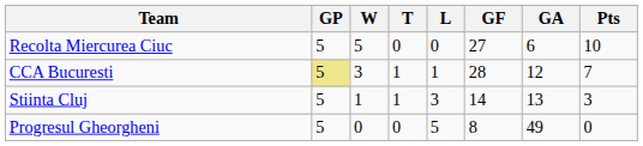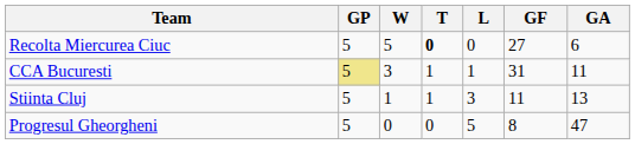 <table class="wikitable">
 <tr>
 <th width="40%">Team</th>
 <th width="5%">GP</th>
 <th width="5%">W</th>
 <th width="5%">T</th>
 <th width="5%">L</th>
 <th width="7.5%">GF</th>
 <th width="7.5%">GA</th>
-<th width="7.5%">Pts</th>
 </tr>
 <tr>
 <td><a href='#'>Recolta Miercurea Ciuc</a></td>
 <td>5</td>
 <td>5</td>
-<td>0</td>
+<td><strong>0</strong></td>
 <td>0</td>
 <td>27</td>
 <td>6</td>
-<td>10</td>
 </tr>
 <tr>
 <td><a href='#'>CCA Bucuresti</a></td>
 <td style="background: khaki;">5</td>
 <td>3</td>
 <td>1</td>
 <td>1</td>
-<td>28</td>
-<td>12</td>
-<td>7</td>
+<td>31</td>
+<td>11</td>
 </tr>
 <tr>
 <td><a href='#'>Stiinta Cluj</a></td>
 <td>5</td>
 <td>1</td>
 <td>1</td>
 <td>3</td>
-<td>14</td>
+<td>11</td>
 <td>13</td>
-<td>3</td>
 </tr>
 <tr>
 <td><a href='#'>Progresul Gheorgheni</a></td>
 <td>5</td>
 <td>0</td>
 <td>0</td>
 <td>5</td>
 <td>8</td>
-<td>49</td>
-<td>0</td>
+<td>47</td>
 </tr>
 </table>
